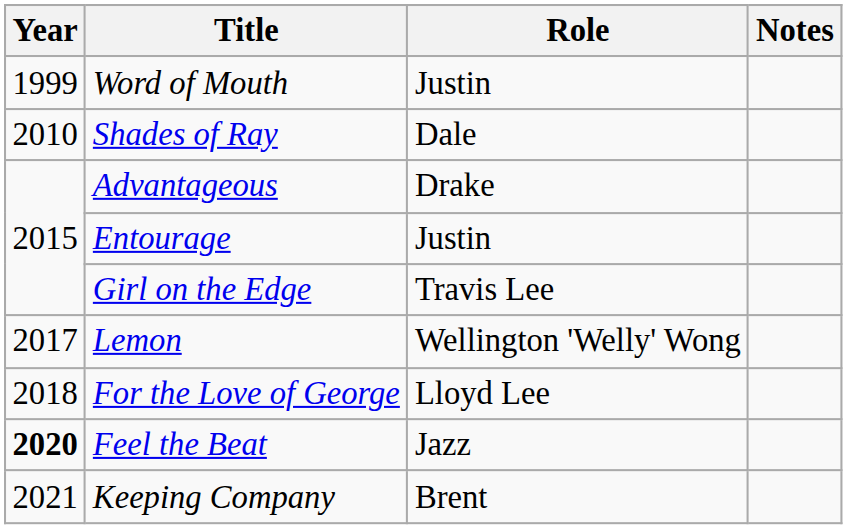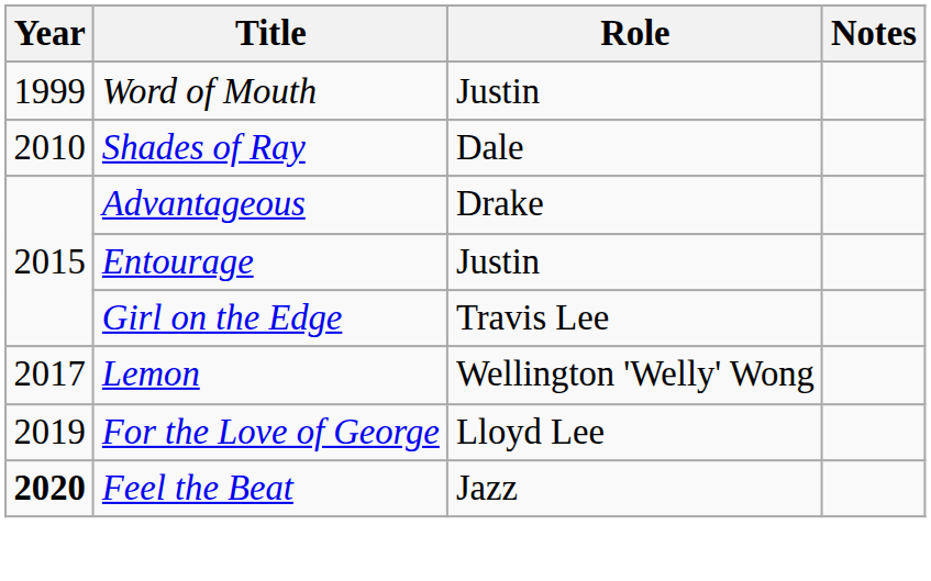 <table class="wikitable sortable">
 <tr>
 <th>Year</th>
 <th>Title</th>
 <th>Role</th>
 <th class="unsortable">Notes</th>
 </tr>
 <tr>
 <td>1999</td>
 <td><em>Word of Mouth</em></td>
 <td>Justin</td>
 <td></td>
 </tr>
 <tr>
 <td>2010</td>
 <td><em><a href='#'>Shades of Ray</a></em></td>
 <td>Dale</td>
 <td></td>
 </tr>
 <tr>
 <td rowspan="3">2015</td>
 <td><em><a href='#'>Advantageous</a></em></td>
 <td>Drake</td>
 <td></td>
 </tr>
 <tr>
 <td><em><a href='#'>Entourage</a></em></td>
 <td>Justin</td>
 <td></td>
 </tr>
 <tr>
 <td><em><a href='#'>Girl on the Edge</a></em></td>
 <td>Travis Lee</td>
 <td></td>
 </tr>
 <tr>
 <td>2017</td>
 <td><em><a href='#'>Lemon</a></em></td>
 <td>Wellington 'Welly' Wong</td>
 <td></td>
 </tr>
 <tr>
-<td>2018</td>
+<td>2019</td>
 <td><em><a href='#'>For the Love of George</a></em></td>
 <td>Lloyd Lee</td>
 <td></td>
 </tr>
 <tr>
 <td><strong>2020</strong></td>
 <td><em><a href='#'>Feel the Beat</a></em></td>
 <td>Jazz</td>
 <td></td>
 </tr>
-<tr>
-<td>2021</td>
-<td><em>Keeping Company</em></td>
-<td>Brent</td>
-<td></td>
-</tr>
 </table>
